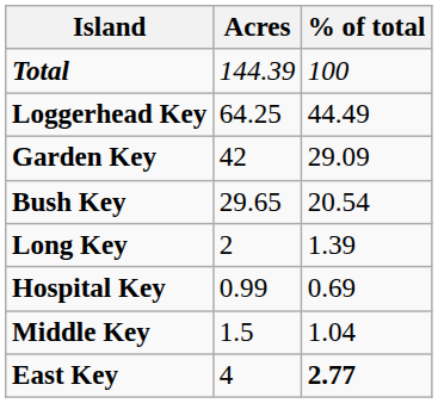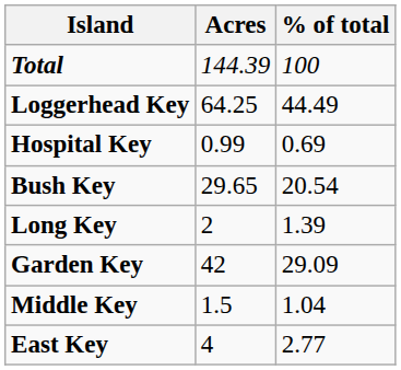 <table class="wikitable sortable">
 <tr>
 <th>Island</th>
 <th>Acres</th>
 <th>% of total</th>
 </tr>
 <tr>
 <td><strong><em>Total</em></strong></td>
 <td><em>144.39</em></td>
 <td><em>100</em></td>
 </tr>
 <tr>
 <td><strong>Loggerhead Key</strong></td>
 <td>64.25</td>
 <td>44.49</td>
 </tr>
 <tr>
-<td><strong>Garden Key</strong></td>
-<td>42</td>
-<td>29.09</td>
+<td><strong>Hospital Key</strong></td>
+<td>0.99</td>
+<td>0.69</td>
 </tr>
 <tr>
 <td><strong>Bush Key</strong></td>
 <td>29.65</td>
 <td>20.54</td>
 </tr>
 <tr>
 <td><strong>Long Key</strong></td>
 <td>2</td>
 <td>1.39</td>
 </tr>
 <tr>
-<td><strong>Hospital Key</strong></td>
-<td>0.99</td>
-<td>0.69</td>
+<td><strong>Garden Key</strong></td>
+<td>42</td>
+<td>29.09</td>
 </tr>
 <tr>
 <td><strong>Middle Key</strong></td>
 <td>1.5</td>
 <td>1.04</td>
 </tr>
 <tr>
 <td><strong>East Key</strong></td>
 <td>4</td>
-<td><strong>2.77</strong></td>
+<td>2.77</td>
 </tr>
 </table>
